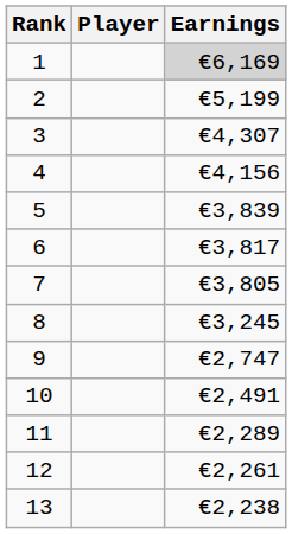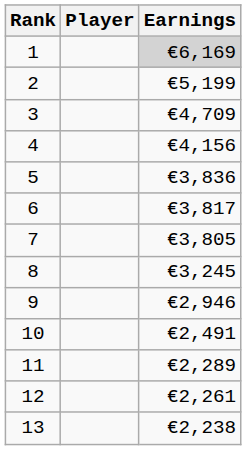 <table class="wikitable" style="float:right; text-align:right; margin-left:1em">
 <tr>
 <th>Rank</th>
 <th>Player</th>
 <th>Earnings</th>
 </tr>
 <tr>
 <td align=center>1</td>
 <td style="text-align:left"></td>
 <td style="background: lightgrey;">€6,169</td>
 </tr>
 <tr>
 <td align=center>2</td>
 <td style="text-align:left"></td>
 <td>€5,199</td>
 </tr>
 <tr>
 <td align=center>3</td>
 <td style="text-align:left"></td>
-<td>€4,307</td>
+<td>€4,709</td>
 </tr>
 <tr>
 <td align=center>4</td>
 <td style="text-align:left"></td>
 <td>€4,156</td>
 </tr>
 <tr>
 <td align=center>5</td>
 <td style="text-align:left"></td>
-<td>€3,839</td>
+<td>€3,836</td>
 </tr>
 <tr>
 <td align=center>6</td>
 <td style="text-align:left"></td>
 <td>€3,817</td>
 </tr>
 <tr>
 <td align=center>7</td>
 <td style="text-align:left"></td>
 <td>€3,805</td>
 </tr>
 <tr>
 <td align=center>8</td>
 <td style="text-align:left"></td>
 <td>€3,245</td>
 </tr>
 <tr>
 <td align=center>9</td>
 <td style="text-align:left"></td>
-<td>€2,747</td>
+<td>€2,946</td>
 </tr>
 <tr>
 <td align=center>10</td>
 <td style="text-align:left"></td>
 <td>€2,491</td>
 </tr>
 <tr>
 <td align=center>11</td>
 <td style="text-align:left"></td>
 <td>€2,289</td>
 </tr>
 <tr>
 <td align=center>12</td>
 <td style="text-align:left"></td>
 <td>€2,261</td>
 </tr>
 <tr>
 <td align=center>13</td>
 <td style="text-align:left"></td>
 <td>€2,238</td>
 </tr>
 </table>
